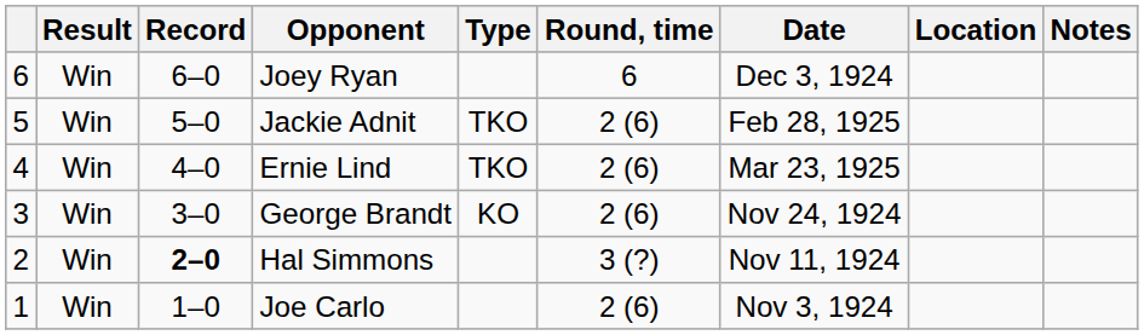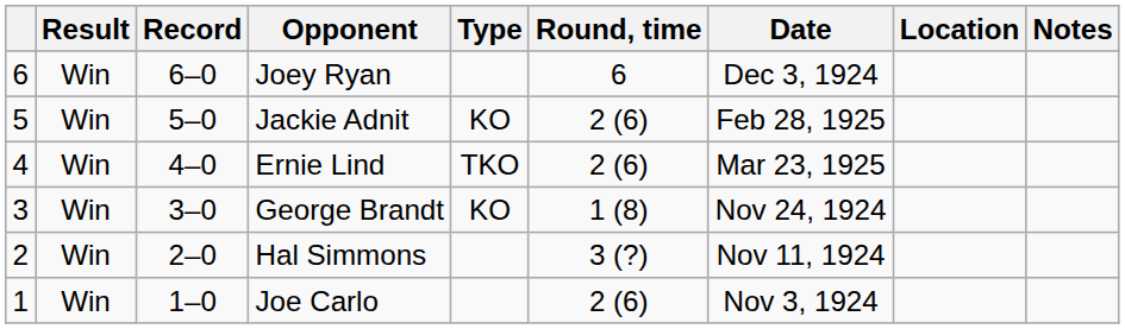 <table class="wikitable" style="text-align:center; font-size:95%">
 <tr>
 <th></th>
 <th>Result</th>
 <th>Record</th>
 <th>Opponent</th>
 <th>Type</th>
 <th>Round, time</th>
 <th>Date</th>
 <th>Location</th>
 <th>Notes</th>
 </tr>
 <tr>
 <td>6</td>
 <td>Win</td>
 <td>6–0</td>
 <td style="text-align:left;"> Joey Ryan</td>
 <td></td>
 <td>6</td>
 <td>Dec 3, 1924</td>
 <td style="text-align:left;"> </td>
 <td></td>
 </tr>
 <tr>
 <td>5</td>
 <td>Win</td>
 <td>5–0</td>
 <td style="text-align:left;"> Jackie Adnit</td>
-<td>TKO</td>
+<td>KO</td>
 <td>2 (6)</td>
 <td>Feb 28, 1925</td>
 <td style="text-align:left;"> </td>
 <td></td>
 </tr>
 <tr>
 <td>4</td>
 <td>Win</td>
 <td>4–0</td>
 <td style="text-align:left;"> Ernie Lind</td>
 <td>TKO</td>
 <td>2 (6)</td>
 <td>Mar 23, 1925</td>
 <td style="text-align:left;"> </td>
 <td></td>
 </tr>
 <tr>
 <td>3</td>
 <td>Win</td>
 <td>3–0</td>
 <td style="text-align:left;"> George Brandt</td>
 <td>KO</td>
-<td>2 (6)</td>
+<td>1 (8)</td>
 <td>Nov 24, 1924</td>
 <td style="text-align:left;"> </td>
 <td></td>
 </tr>
 <tr>
 <td>2</td>
 <td>Win</td>
-<td><strong>2–0</strong></td>
+<td>2–0</td>
 <td style="text-align:left;"> Hal Simmons</td>
 <td></td>
 <td>3 (?)</td>
 <td>Nov 11, 1924</td>
 <td style="text-align:left;"> </td>
 <td></td>
 </tr>
 <tr>
 <td>1</td>
 <td>Win</td>
 <td>1–0</td>
 <td style="text-align:left;"> Joe Carlo</td>
 <td></td>
 <td>2 (6)</td>
 <td>Nov 3, 1924</td>
 <td style="text-align:left;"> </td>
 <td></td>
 </tr>
 </table>
